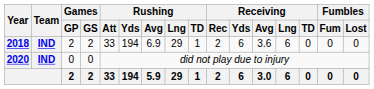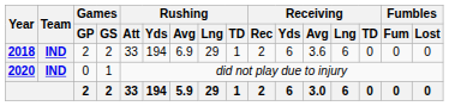 <table class="wikitable" style="text-align:center">
 <tr>
 <th rowspan="2">Year</th>
 <th rowspan="2">Team</th>
 <th colspan="2">Games</th>
 <th colspan="5">Rushing</th>
 <th colspan="5">Receiving</th>
 <th colspan="2">Fumbles</th>
 </tr>
 <tr>
 <th>GP</th>
 <th>GS</th>
 <th>Att</th>
 <th>Yds</th>
 <th>Avg</th>
 <th>Lng</th>
 <th>TD</th>
 <th>Rec</th>
 <th>Yds</th>
 <th>Avg</th>
 <th>Lng</th>
 <th>TD</th>
 <th>Fum</th>
 <th>Lost</th>
 </tr>
 <tr>
 <th><a href='#'>2018</a></th>
 <th><a href='#'>IND</a></th>
 <td>2</td>
 <td>2</td>
 <td>33</td>
 <td>194</td>
 <td>6.9</td>
 <td>29</td>
 <td>1</td>
 <td>2</td>
 <td>6</td>
 <td>3.6</td>
 <td>6</td>
 <td>0</td>
 <td>0</td>
 <td>0</td>
 </tr>
 <tr>
 <th><a href='#'>2020</a></th>
 <th><a href='#'>IND</a></th>
 <td>0</td>
-<td>0</td>
+<td>1</td>
 <td colspan="12"><em>did not play due to injury</em></td>
 </tr>
 <tr>
 <th colspan="2"></th>
 <th>2</th>
 <th>2</th>
 <th>33</th>
 <th>194</th>
 <th>5.9</th>
 <th>29</th>
 <th>1</th>
 <th>2</th>
 <th>6</th>
 <th>3.0</th>
 <th>6</th>
 <th>0</th>
 <th>0</th>
 <th>0</th>
 </tr>
 </table>
